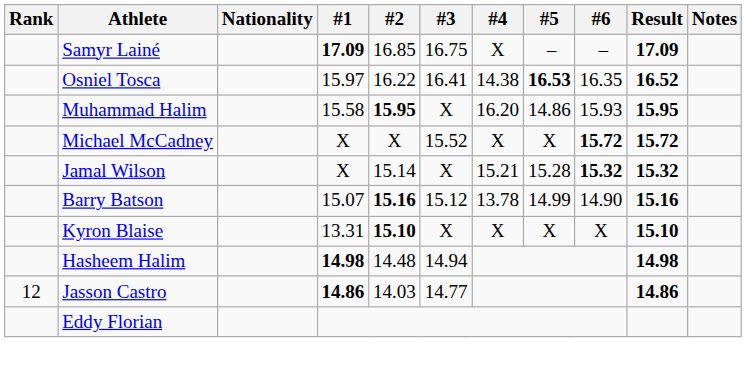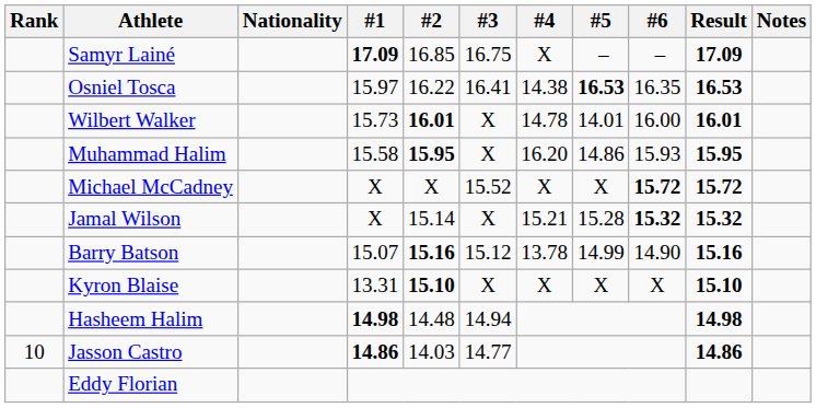 <table class="wikitable sortable" style="text-align:center">
 <tr>
 <th>Rank</th>
 <th>Athlete</th>
 <th>Nationality</th>
 <th>#1</th>
 <th>#2</th>
 <th>#3</th>
 <th>#4</th>
 <th>#5</th>
 <th>#6</th>
 <th>Result</th>
 <th>Notes</th>
 </tr>
 <tr>
 <td></td>
 <td align=left><a href='#'>Samyr Lainé</a></td>
 <td align=left></td>
 <td><strong>17.09</strong></td>
 <td>16.85</td>
 <td>16.75</td>
 <td>X</td>
 <td> –</td>
 <td> –</td>
 <td><strong>17.09</strong></td>
 <td></td>
 </tr>
 <tr>
 <td></td>
 <td align=left><a href='#'>Osniel Tosca</a></td>
 <td align=left></td>
 <td>15.97</td>
 <td>16.22</td>
 <td>16.41</td>
 <td>14.38</td>
 <td><strong>16.53</strong></td>
 <td>16.35</td>
-<td><strong>16.52</strong></td>
+<td><strong>16.53</strong></td>
+<td></td>
+</tr>
+<tr>
+<td></td>
+<td align=left><a href='#'>Wilbert Walker</a></td>
+<td align=left></td>
+<td>15.73</td>
+<td><strong>16.01</strong></td>
+<td>X</td>
+<td>14.78</td>
+<td>14.01</td>
+<td>16.00</td>
+<td><strong>16.01</strong></td>
 <td></td>
 </tr>
 <tr>
 <td></td>
 <td align=left><a href='#'>Muhammad Halim</a></td>
 <td align=left></td>
 <td>15.58</td>
 <td><strong>15.95</strong></td>
 <td>X</td>
 <td>16.20</td>
 <td>14.86</td>
 <td>15.93</td>
 <td><strong>15.95</strong></td>
 <td></td>
 </tr>
 <tr>
 <td></td>
 <td align=left><a href='#'>Michael McCadney</a></td>
 <td align=left></td>
 <td>X</td>
 <td>X</td>
 <td>15.52</td>
 <td>X</td>
 <td>X</td>
 <td><strong>15.72</strong></td>
 <td><strong>15.72</strong></td>
 <td></td>
 </tr>
 <tr>
 <td></td>
 <td align=left><a href='#'>Jamal Wilson</a></td>
 <td align=left></td>
 <td>X</td>
 <td>15.14</td>
 <td>X</td>
 <td>15.21</td>
 <td>15.28</td>
 <td><strong>15.32</strong></td>
 <td><strong>15.32</strong></td>
 <td></td>
 </tr>
 <tr>
 <td></td>
 <td align=left><a href='#'>Barry Batson</a></td>
 <td align=left></td>
 <td>15.07</td>
 <td><strong>15.16</strong></td>
 <td>15.12</td>
 <td>13.78</td>
 <td>14.99</td>
 <td>14.90</td>
 <td><strong>15.16</strong></td>
 <td></td>
 </tr>
 <tr>
 <td></td>
 <td align=left><a href='#'>Kyron Blaise</a></td>
 <td align=left></td>
 <td>13.31</td>
 <td><strong>15.10</strong></td>
 <td>X</td>
 <td>X</td>
 <td>X</td>
 <td>X</td>
 <td><strong>15.10</strong></td>
 <td></td>
 </tr>
 <tr>
 <td></td>
 <td align=left><a href='#'>Hasheem Halim</a></td>
 <td align=left></td>
 <td><strong>14.98</strong></td>
 <td>14.48</td>
 <td>14.94</td>
 <td colspan=3></td>
 <td><strong>14.98</strong></td>
 <td></td>
 </tr>
 <tr>
-<td>12</td>
+<td>10</td>
 <td align=left><a href='#'>Jasson Castro</a></td>
 <td align=left></td>
 <td><strong>14.86</strong></td>
 <td>14.03</td>
 <td>14.77</td>
 <td colspan=3></td>
 <td><strong>14.86</strong></td>
 <td></td>
 </tr>
 <tr>
 <td></td>
 <td align=left><a href='#'>Eddy Florian</a></td>
 <td align=left></td>
 <td colspan=6></td>
 <td><strong></strong></td>
 <td></td>
 </tr>
 </table>
